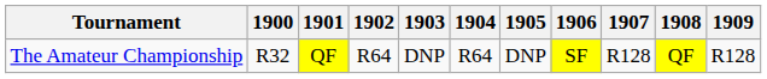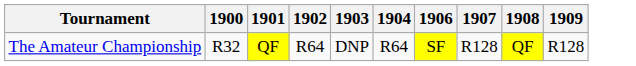 <table class="wikitable" style="font-size:95%;text-align:center;">
 <tr>
 <th>Tournament</th>
 <th>1900</th>
 <th>1901</th>
 <th>1902</th>
 <th>1903</th>
 <th>1904</th>
-<th>1905</th>
 <th>1906</th>
 <th>1907</th>
 <th>1908</th>
 <th>1909</th>
 </tr>
 <tr>
 <td align="left"><a href='#'>The Amateur Championship</a></td>
 <td>R32</td>
 <td style="background:yellow;">QF</td>
 <td>R64</td>
 <td>DNP</td>
 <td>R64</td>
-<td>DNP</td>
 <td style="background:yellow;">SF</td>
 <td>R128</td>
 <td style="background:yellow;">QF</td>
 <td>R128</td>
 </tr>
 </table>
